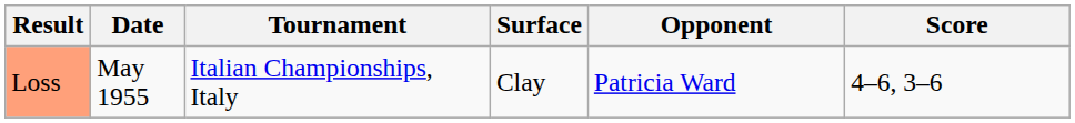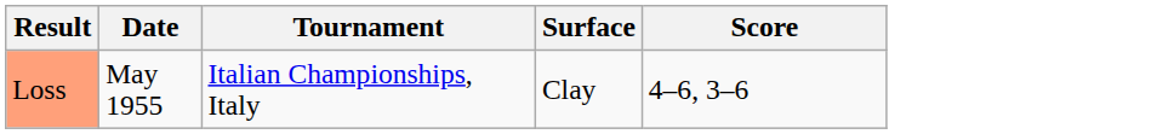 <table class="sortable wikitable">
 <tr>
 <th style="width:45px">Result</th>
 <th style="width:50px">Date</th>
 <th style="width:180px">Tournament</th>
 <th style="width:50px">Surface</th>
-<th style="width:150px">Opponent</th>
 <th style="width:130px" class="unsortable">Score</th>
 </tr>
 <tr>
 <td style="background:#ffa07a;">Loss</td>
 <td>May 1955</td>
 <td><a href='#'>Italian Championships</a>, Italy</td>
 <td>Clay</td>
-<td> <a href='#'>Patricia Ward</a></td>
 <td>4–6, 3–6</td>
 </tr>
 </table>
